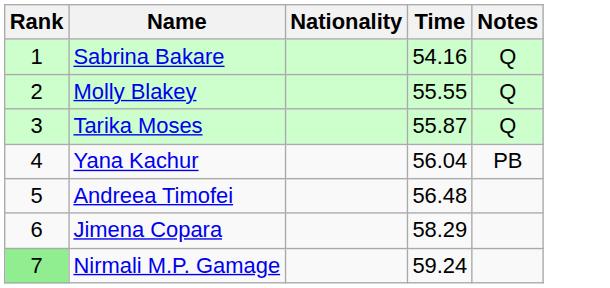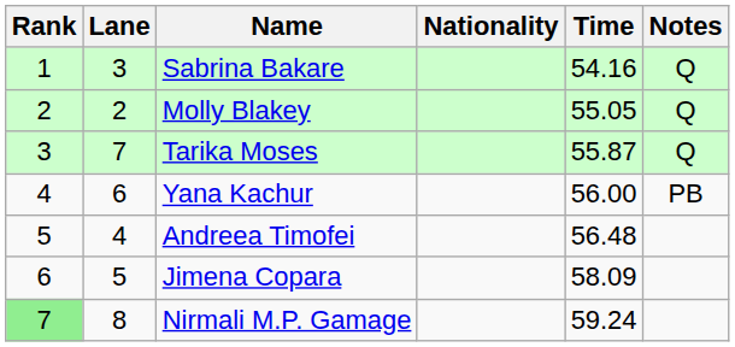 <table class="wikitable sortable" style="text-align:center">
 <tr>
 <th>Rank</th>
+<th>Lane</th>
 <th>Name</th>
 <th>Nationality</th>
 <th>Time</th>
 <th>Notes</th>
 </tr>
 <tr bgcolor=ccffcc>
 <td>1</td>
+<td>3</td>
 <td align=left><a href='#'>Sabrina Bakare</a></td>
 <td align=left></td>
 <td>54.16</td>
 <td>Q</td>
 </tr>
 <tr bgcolor=ccffcc>
 <td>2</td>
+<td>2</td>
 <td align=left><a href='#'>Molly Blakey</a></td>
 <td align=left></td>
-<td>55.55</td>
+<td>55.05</td>
 <td>Q</td>
 </tr>
 <tr bgcolor=ccffcc>
 <td>3</td>
+<td>7</td>
 <td align=left><a href='#'>Tarika Moses</a></td>
 <td align=left></td>
 <td>55.87</td>
 <td>Q</td>
 </tr>
 <tr>
 <td>4</td>
+<td>6</td>
 <td align=left><a href='#'>Yana Kachur</a></td>
 <td align=left></td>
-<td>56.04</td>
+<td>56.00</td>
 <td>PB</td>
 </tr>
 <tr>
 <td>5</td>
+<td>4</td>
 <td align=left><a href='#'>Andreea Timofei</a></td>
 <td align=left></td>
 <td>56.48</td>
 <td></td>
 </tr>
 <tr>
 <td>6</td>
+<td>5</td>
 <td align=left><a href='#'>Jimena Copara</a></td>
 <td align=left></td>
-<td>58.29</td>
+<td>58.09</td>
 <td></td>
 </tr>
 <tr>
 <td style="background: lightgreen;">7</td>
+<td>8</td>
 <td align=left><a href='#'>Nirmali M.P. Gamage</a></td>
 <td align=left></td>
 <td>59.24</td>
 <td></td>
 </tr>
 </table>
